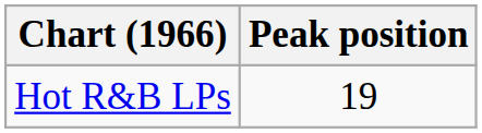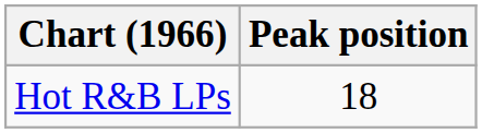 <table class="wikitable">
 <tr>
 <th>Chart (1966)</th>
 <th>Peak position</th>
 </tr>
 <tr>
 <td><a href='#'>Hot R&B LPs</a></td>
-<td style="text-align:center;">19</td>
+<td style="text-align:center;">18</td>
 </tr>
 </table>
